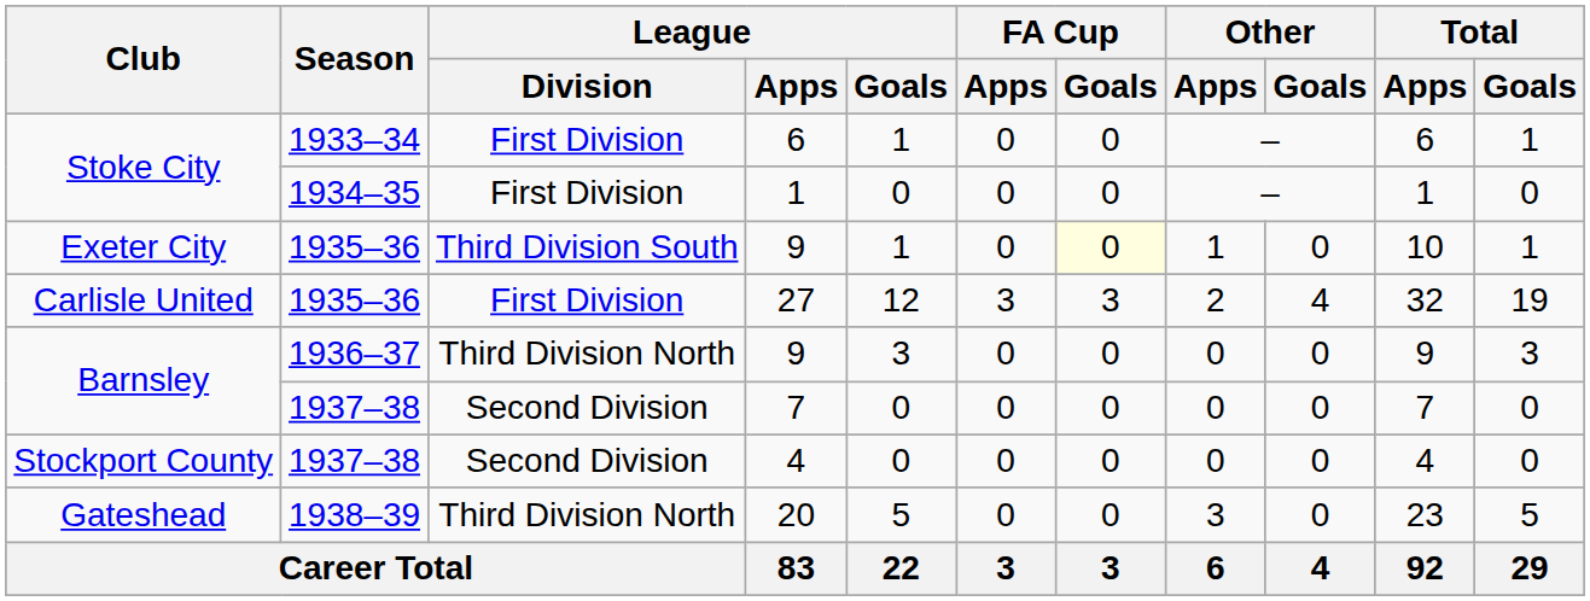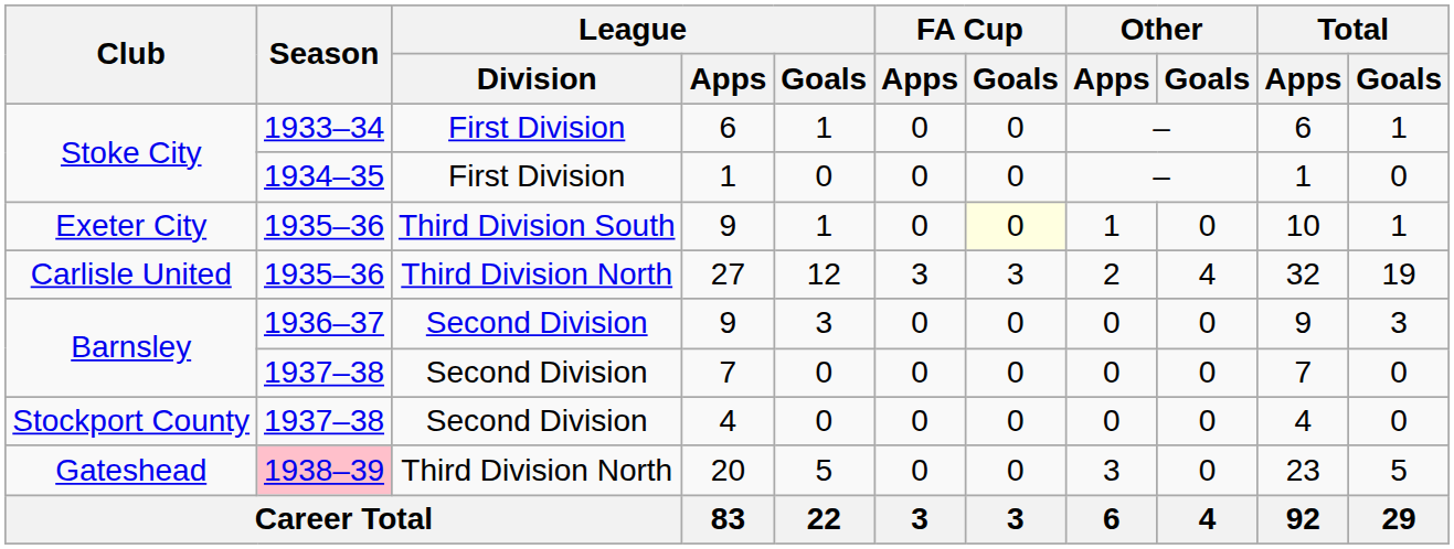 <table class="wikitable" style="text-align: center;">
 <tr>
 <th rowspan="2">Club</th>
 <th rowspan="2">Season</th>
 <th colspan="3">League</th>
 <th colspan="2">FA Cup</th>
 <th colspan="2">Other</th>
 <th colspan="2">Total</th>
 </tr>
 <tr>
 <th>Division</th>
 <th>Apps</th>
 <th>Goals</th>
 <th>Apps</th>
 <th>Goals</th>
 <th>Apps</th>
 <th>Goals</th>
 <th>Apps</th>
 <th>Goals</th>
 </tr>
 <tr>
 <td rowspan="2"><a href='#'>Stoke City</a></td>
 <td><a href='#'>1933–34</a></td>
 <td><a href='#'>First Division</a></td>
 <td>6</td>
 <td>1</td>
 <td>0</td>
 <td>0</td>
 <td colspan="2">–</td>
 <td>6</td>
 <td>1</td>
 </tr>
 <tr>
 <td><a href='#'>1934–35</a></td>
 <td>First Division</td>
 <td>1</td>
 <td>0</td>
 <td>0</td>
 <td>0</td>
 <td colspan="2">–</td>
 <td>1</td>
 <td>0</td>
 </tr>
 <tr>
 <td><a href='#'>Exeter City</a></td>
 <td><a href='#'>1935–36</a></td>
 <td><a href='#'>Third Division South</a></td>
 <td>9</td>
 <td>1</td>
 <td>0</td>
 <td style="background: lightyellow;">0</td>
 <td>1</td>
 <td>0</td>
 <td>10</td>
 <td>1</td>
 </tr>
 <tr>
 <td><a href='#'>Carlisle United</a></td>
 <td><a href='#'>1935–36</a></td>
-<td><a href='#'>First Division</a></td>
+<td><a href='#'>Third Division North</a></td>
 <td>27</td>
 <td>12</td>
 <td>3</td>
 <td>3</td>
 <td>2</td>
 <td>4</td>
 <td>32</td>
 <td>19</td>
 </tr>
 <tr>
 <td rowspan="2"><a href='#'>Barnsley</a></td>
 <td><a href='#'>1936–37</a></td>
-<td>Third Division North</td>
+<td><a href='#'>Second Division</a></td>
 <td>9</td>
 <td>3</td>
 <td>0</td>
 <td>0</td>
 <td>0</td>
 <td>0</td>
 <td>9</td>
 <td>3</td>
 </tr>
 <tr>
 <td><a href='#'>1937–38</a></td>
 <td>Second Division</td>
 <td>7</td>
 <td>0</td>
 <td>0</td>
 <td>0</td>
 <td>0</td>
 <td>0</td>
 <td>7</td>
 <td>0</td>
 </tr>
 <tr>
 <td><a href='#'>Stockport County</a></td>
 <td><a href='#'>1937–38</a></td>
 <td>Second Division</td>
 <td>4</td>
 <td>0</td>
 <td>0</td>
 <td>0</td>
 <td>0</td>
 <td>0</td>
 <td>4</td>
 <td>0</td>
 </tr>
 <tr>
 <td><a href='#'>Gateshead</a></td>
-<td><a href='#'>1938–39</a></td>
+<td style="background: pink;"><a href='#'>1938–39</a></td>
 <td>Third Division North</td>
 <td>20</td>
 <td>5</td>
 <td>0</td>
 <td>0</td>
 <td>3</td>
 <td>0</td>
 <td>23</td>
 <td>5</td>
 </tr>
 <tr>
 <th colspan="3">Career Total</th>
 <th>83</th>
 <th>22</th>
 <th>3</th>
 <th>3</th>
 <th>6</th>
 <th>4</th>
 <th>92</th>
 <th>29</th>
 </tr>
 </table>
